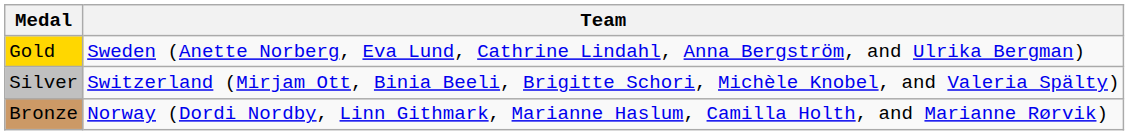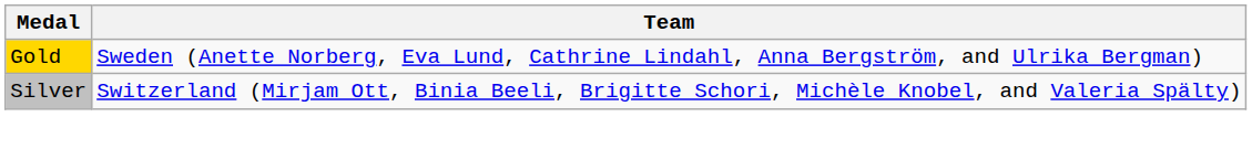 <table class="wikitable">
 <tr>
 <th>Medal</th>
 <th>Team</th>
 </tr>
 <tr>
 <td bgcolor="gold">Gold</td>
 <td>  <a href='#'>Sweden</a> (<a href='#'>Anette Norberg</a>, <a href='#'>Eva Lund</a>, <a href='#'>Cathrine Lindahl</a>, <a href='#'>Anna Bergström</a>, and <a href='#'>Ulrika Bergman</a>)</td>
 </tr>
 <tr>
 <td bgcolor="silver">Silver</td>
 <td>  <a href='#'>Switzerland</a> (<a href='#'>Mirjam Ott</a>, <a href='#'>Binia Beeli</a>, <a href='#'>Brigitte Schori</a>, <a href='#'>Michèle Knobel</a>, and <a href='#'>Valeria Spälty</a>)</td>
 </tr>
-<tr>
-<td bgcolor="CC9966">Bronze</td>
-<td>  <a href='#'>Norway</a> (<a href='#'>Dordi Nordby</a>, <a href='#'>Linn Githmark</a>, <a href='#'>Marianne Haslum</a>, <a href='#'>Camilla Holth</a>, and <a href='#'>Marianne Rørvik</a>)</td>
-</tr>
 </table>
